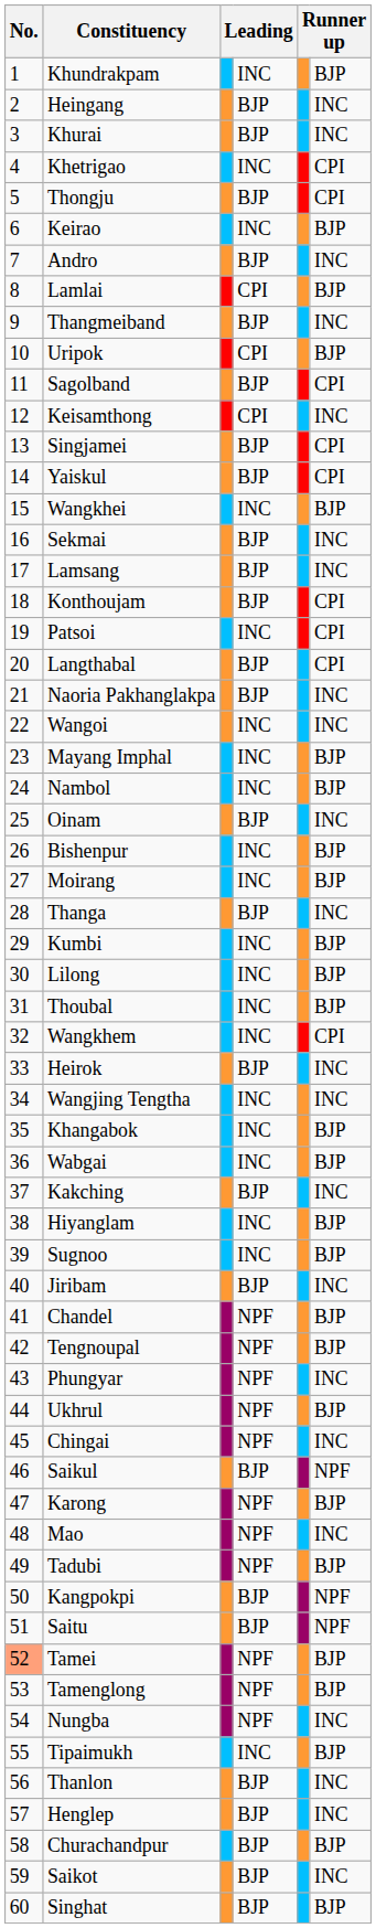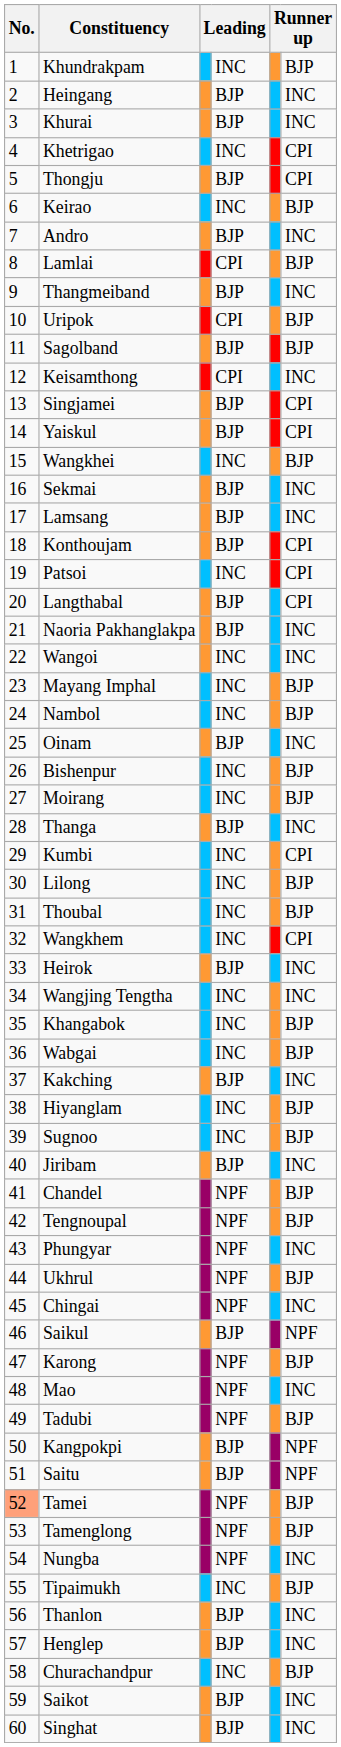 <table class="wikitable">
 <tr>
 <th>No.</th>
 <th>Constituency</th>
 <th colspan="2">Leading</th>
 <th colspan="2">Runner<br>up</th>
 </tr>
 <tr>
 <td>1</td>
 <td>Khundrakpam</td>
 <td bgcolor=#00BFFF></td>
 <td>INC</td>
 <td bgcolor=#FF9933></td>
 <td>BJP</td>
 </tr>
 <tr>
 <td>2</td>
 <td>Heingang</td>
 <td bgcolor=#FF9933></td>
 <td>BJP</td>
 <td bgcolor=#00BFFF></td>
 <td>INC</td>
 </tr>
 <tr>
 <td>3</td>
 <td>Khurai</td>
 <td bgcolor=#FF9933></td>
 <td>BJP</td>
 <td bgcolor=#00BFFF></td>
 <td>INC</td>
 </tr>
 <tr>
 <td>4</td>
 <td>Khetrigao</td>
 <td bgcolor=#00BFFF></td>
 <td>INC</td>
 <td bgcolor=#FF0000></td>
 <td>CPI</td>
 </tr>
 <tr>
 <td>5</td>
 <td>Thongju</td>
 <td bgcolor=#FF9933></td>
 <td>BJP</td>
 <td bgcolor=#FF0000></td>
 <td>CPI</td>
 </tr>
 <tr>
 <td>6</td>
 <td>Keirao</td>
 <td bgcolor=#00BFFF></td>
 <td>INC</td>
 <td bgcolor=#FF9933></td>
 <td>BJP</td>
 </tr>
 <tr>
 <td>7</td>
 <td>Andro</td>
 <td bgcolor=#FF9933></td>
 <td>BJP</td>
 <td bgcolor=#00BFFF></td>
 <td>INC</td>
 </tr>
 <tr>
 <td>8</td>
 <td>Lamlai</td>
 <td bgcolor=#FF0000></td>
 <td>CPI</td>
 <td bgcolor=#FF9933></td>
 <td>BJP</td>
 </tr>
 <tr>
 <td>9</td>
 <td>Thangmeiband</td>
 <td bgcolor=#FF9933></td>
 <td>BJP</td>
 <td bgcolor=#00BFFF></td>
 <td>INC</td>
 </tr>
 <tr>
 <td>10</td>
 <td>Uripok</td>
 <td bgcolor=#FF0000></td>
 <td>CPI</td>
 <td bgcolor=#FF9933></td>
 <td>BJP</td>
 </tr>
 <tr>
 <td>11</td>
 <td>Sagolband</td>
 <td bgcolor=#FF9933></td>
 <td>BJP</td>
 <td bgcolor=#FF0000></td>
-<td>CPI</td>
+<td>BJP</td>
 </tr>
 <tr>
 <td>12</td>
 <td>Keisamthong</td>
 <td bgcolor=#FF0000></td>
 <td>CPI</td>
 <td bgcolor=#00BFFF></td>
 <td>INC</td>
 </tr>
 <tr>
 <td>13</td>
 <td>Singjamei</td>
 <td bgcolor=#FF9933></td>
 <td>BJP</td>
 <td bgcolor=#FF0000></td>
 <td>CPI</td>
 </tr>
 <tr>
 <td>14</td>
 <td>Yaiskul</td>
 <td bgcolor=#FF9933></td>
 <td>BJP</td>
 <td bgcolor=#FF0000></td>
 <td>CPI</td>
 </tr>
 <tr>
 <td>15</td>
 <td>Wangkhei</td>
 <td bgcolor=#00BFFF></td>
 <td>INC</td>
 <td bgcolor=#FF9933></td>
 <td>BJP</td>
 </tr>
 <tr>
 <td>16</td>
 <td>Sekmai</td>
 <td bgcolor=#FF9933></td>
 <td>BJP</td>
 <td bgcolor=#00BFFF></td>
 <td>INC</td>
 </tr>
 <tr>
 <td>17</td>
 <td>Lamsang</td>
 <td bgcolor=#FF9933></td>
 <td>BJP</td>
 <td bgcolor=#00BFFF></td>
 <td>INC</td>
 </tr>
 <tr>
 <td>18</td>
 <td>Konthoujam</td>
 <td bgcolor=#FF9933></td>
 <td>BJP</td>
 <td bgcolor=#FF0000></td>
 <td>CPI</td>
 </tr>
 <tr>
 <td>19</td>
 <td>Patsoi</td>
 <td bgcolor=#00BFFF></td>
 <td>INC</td>
 <td bgcolor=#FF0000></td>
 <td>CPI</td>
 </tr>
 <tr>
 <td>20</td>
 <td>Langthabal</td>
 <td bgcolor=#FF9933></td>
 <td>BJP</td>
 <td bgcolor=#00BFFF></td>
 <td>CPI</td>
 </tr>
 <tr>
 <td>21</td>
 <td>Naoria Pakhanglakpa</td>
 <td bgcolor=#FF9933></td>
 <td>BJP</td>
 <td bgcolor=#00BFFF></td>
 <td>INC</td>
 </tr>
 <tr>
 <td>22</td>
 <td>Wangoi</td>
 <td bgcolor=#FF9933></td>
 <td>INC</td>
 <td bgcolor=#00BFFF></td>
 <td>INC</td>
 </tr>
 <tr>
 <td>23</td>
 <td>Mayang Imphal</td>
 <td bgcolor=#00BFFF></td>
 <td>INC</td>
 <td bgcolor=#FF9933></td>
 <td>BJP</td>
 </tr>
 <tr>
 <td>24</td>
 <td>Nambol</td>
 <td bgcolor=#00BFFF></td>
 <td>INC</td>
 <td bgcolor=#FF9933></td>
 <td>BJP</td>
 </tr>
 <tr>
 <td>25</td>
 <td>Oinam</td>
 <td bgcolor=#FF9933></td>
 <td>BJP</td>
 <td bgcolor=#00BFFF></td>
 <td>INC</td>
 </tr>
 <tr>
 <td>26</td>
 <td>Bishenpur</td>
 <td bgcolor=#00BFFF></td>
 <td>INC</td>
 <td bgcolor=#FF9933></td>
 <td>BJP</td>
 </tr>
 <tr>
 <td>27</td>
 <td>Moirang</td>
 <td bgcolor=#00BFFF></td>
 <td>INC</td>
 <td bgcolor=#FF9933></td>
 <td>BJP</td>
 </tr>
 <tr>
 <td>28</td>
 <td>Thanga</td>
 <td bgcolor=#FF9933></td>
 <td>BJP</td>
 <td bgcolor=#00BFFF></td>
 <td>INC</td>
 </tr>
 <tr>
 <td>29</td>
 <td>Kumbi</td>
 <td bgcolor=#00BFFF></td>
 <td>INC</td>
 <td bgcolor=#FF9933></td>
-<td>BJP</td>
+<td>CPI</td>
 </tr>
 <tr>
 <td>30</td>
 <td>Lilong</td>
 <td bgcolor=#00BFFF></td>
 <td>INC</td>
 <td bgcolor=#FF9933></td>
 <td>BJP</td>
 </tr>
 <tr>
 <td>31</td>
 <td>Thoubal</td>
 <td bgcolor=#00BFFF></td>
 <td>INC</td>
 <td bgcolor=#FF9933></td>
 <td>BJP</td>
 </tr>
 <tr>
 <td>32</td>
 <td>Wangkhem</td>
 <td bgcolor=#00BFFF></td>
 <td>INC</td>
 <td bgcolor=#FF0000></td>
 <td>CPI</td>
 </tr>
 <tr>
 <td>33</td>
 <td>Heirok</td>
 <td bgcolor=#FF9933></td>
 <td>BJP</td>
 <td bgcolor=#00BFFF></td>
 <td>INC</td>
 </tr>
 <tr>
 <td>34</td>
 <td>Wangjing Tengtha</td>
 <td bgcolor=#00BFFF></td>
 <td>INC</td>
 <td bgcolor=#FF9933></td>
 <td>INC</td>
 </tr>
 <tr>
 <td>35</td>
 <td>Khangabok</td>
 <td bgcolor=#00BFFF></td>
 <td>INC</td>
 <td bgcolor=#FF9933></td>
 <td>BJP</td>
 </tr>
 <tr>
 <td>36</td>
 <td>Wabgai</td>
 <td bgcolor=#00BFFF></td>
 <td>INC</td>
 <td bgcolor=#FF9933></td>
 <td>BJP</td>
 </tr>
 <tr>
 <td>37</td>
 <td>Kakching</td>
 <td bgcolor=#FF9933></td>
 <td>BJP</td>
 <td bgcolor=#00BFFF></td>
 <td>INC</td>
 </tr>
 <tr>
 <td>38</td>
 <td>Hiyanglam</td>
 <td bgcolor=#00BFFF></td>
 <td>INC</td>
 <td bgcolor=#FF9933></td>
 <td>BJP</td>
 </tr>
 <tr>
 <td>39</td>
 <td>Sugnoo</td>
 <td bgcolor=#00BFFF></td>
 <td>INC</td>
 <td bgcolor=#FF9933></td>
 <td>BJP</td>
 </tr>
 <tr>
 <td>40</td>
 <td>Jiribam</td>
 <td bgcolor=#FF9933></td>
 <td>BJP</td>
 <td bgcolor=#00BFFF></td>
 <td>INC</td>
 </tr>
 <tr>
 <td>41</td>
 <td>Chandel</td>
 <td bgcolor=#990066></td>
 <td>NPF</td>
 <td bgcolor=#FF9933></td>
 <td>BJP</td>
 </tr>
 <tr>
 <td>42</td>
 <td>Tengnoupal</td>
 <td bgcolor=#990066></td>
 <td>NPF</td>
 <td bgcolor=#FF9933></td>
 <td>BJP</td>
 </tr>
 <tr>
 <td>43</td>
 <td>Phungyar</td>
 <td bgcolor=#990066></td>
 <td>NPF</td>
 <td bgcolor=#00BFFF></td>
 <td>INC</td>
 </tr>
 <tr>
 <td>44</td>
 <td>Ukhrul</td>
 <td bgcolor=#990066></td>
 <td>NPF</td>
 <td bgcolor=#FF9933></td>
 <td>BJP</td>
 </tr>
 <tr>
 <td>45</td>
 <td>Chingai</td>
 <td bgcolor=#990066></td>
 <td>NPF</td>
 <td bgcolor=#00BFFF></td>
 <td>INC</td>
 </tr>
 <tr>
 <td>46</td>
 <td>Saikul</td>
 <td bgcolor=#FF9933></td>
 <td>BJP</td>
 <td bgcolor=#990066></td>
 <td>NPF</td>
 </tr>
 <tr>
 <td>47</td>
 <td>Karong</td>
 <td bgcolor=#990066></td>
 <td>NPF</td>
 <td bgcolor=#FF9933></td>
 <td>BJP</td>
 </tr>
 <tr>
 <td>48</td>
 <td>Mao</td>
 <td bgcolor=#990066></td>
 <td>NPF</td>
 <td bgcolor=#00BFFF></td>
 <td>INC</td>
 </tr>
 <tr>
 <td>49</td>
 <td>Tadubi</td>
 <td bgcolor=#990066></td>
 <td>NPF</td>
 <td bgcolor=#FF9933></td>
 <td>BJP</td>
 </tr>
 <tr>
 <td>50</td>
 <td>Kangpokpi</td>
 <td bgcolor=#FF9933></td>
 <td>BJP</td>
 <td bgcolor=#990066></td>
 <td>NPF</td>
 </tr>
 <tr>
 <td>51</td>
 <td>Saitu</td>
 <td bgcolor=#FF9933></td>
 <td>BJP</td>
 <td bgcolor=#990066></td>
 <td>NPF</td>
 </tr>
 <tr>
 <td style="background: lightsalmon;">52</td>
 <td>Tamei</td>
 <td bgcolor=#990066></td>
 <td>NPF</td>
 <td bgcolor=#FF9933></td>
 <td>BJP</td>
 </tr>
 <tr>
 <td>53</td>
 <td>Tamenglong</td>
 <td bgcolor=#990066></td>
 <td>NPF</td>
 <td bgcolor=#FF9933></td>
 <td>BJP</td>
 </tr>
 <tr>
 <td>54</td>
 <td>Nungba</td>
 <td bgcolor=#990066></td>
 <td>NPF</td>
 <td bgcolor=#00BFFF></td>
 <td>INC</td>
 </tr>
 <tr>
 <td>55</td>
 <td>Tipaimukh</td>
 <td bgcolor=#00BFFF></td>
 <td>INC</td>
 <td bgcolor=#FF9933></td>
 <td>BJP</td>
 </tr>
 <tr>
 <td>56</td>
 <td>Thanlon</td>
 <td bgcolor=#FF9933></td>
 <td>BJP</td>
 <td bgcolor=#00BFFF></td>
 <td>INC</td>
 </tr>
 <tr>
 <td>57</td>
 <td>Henglep</td>
 <td bgcolor=#FF9933></td>
 <td>BJP</td>
 <td bgcolor=#00BFFF></td>
 <td>INC</td>
 </tr>
 <tr>
 <td>58</td>
 <td>Churachandpur</td>
 <td bgcolor=#00BFFF></td>
-<td>BJP</td>
+<td>INC</td>
 <td bgcolor=#FF9933></td>
 <td>BJP</td>
 </tr>
 <tr>
 <td>59</td>
 <td>Saikot</td>
 <td bgcolor=#FF9933></td>
 <td>BJP</td>
 <td bgcolor=#00BFFF></td>
 <td>INC</td>
 </tr>
 <tr>
 <td>60</td>
 <td>Singhat</td>
 <td bgcolor=#FF9933></td>
 <td>BJP</td>
 <td bgcolor=#00BFFF></td>
-<td>BJP</td>
+<td>INC</td>
 </tr>
 <tr>
 </tr>
 </table>
